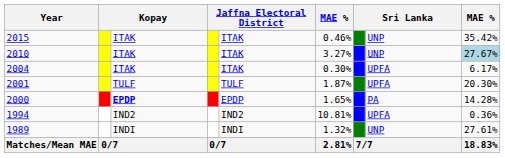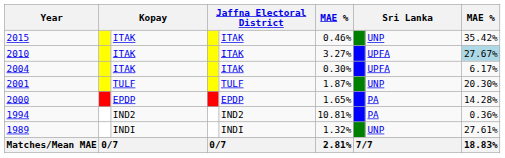 <table class="wikitable">
 <tr>
 <th>Year</th>
 <th colspan="2" width="144px">Kopay</th>
 <th colspan="2" width="144px"><a href='#'>Jaffna Electoral District</a></th>
 <th><a href='#'>MAE</a> %</th>
 <th colspan="2" width="144px">Sri Lanka</th>
 <th>MAE %</th>
 </tr>
 <tr>
 <td><a href='#'>2015</a></td>
 <td style="background-color:yellow;" width="10px"></td>
 <td style="text-align:left;"><a href='#'>ITAK</a></td>
 <td style="background-color:yellow;" width="10px"></td>
 <td style="text-align:left;"><a href='#'>ITAK</a></td>
 <td style="text-align:right;">0.46%</td>
 <td style="background-color:green;" width="10px"></td>
 <td style="text-align:left;"><a href='#'>UNP</a></td>
 <td style="text-align:right;">35.42%</td>
 </tr>
 <tr>
 <td><a href='#'>2010</a></td>
 <td style="background-color:yellow;" width="10px"></td>
 <td style="text-align:left;"><a href='#'>ITAK</a></td>
 <td style="background-color:yellow;" width="10px"></td>
 <td style="text-align:left;"><a href='#'>ITAK</a></td>
 <td style="text-align:right;">3.27%</td>
 <td style="background-color:blue;" width="10px"></td>
-<td style="text-align:left;"><a href='#'>UNP</a></td>
+<td style="text-align:left;"><a href='#'>UPFA</a></td>
 <td style="background: lightblue; text-align:right;">27.67%</td>
 </tr>
 <tr>
 <td><a href='#'>2004</a></td>
 <td style="background-color:yellow;" width="10px"></td>
 <td style="text-align:left;"><a href='#'>ITAK</a></td>
 <td style="background-color:yellow;" width="10px"></td>
 <td style="text-align:left;"><a href='#'>ITAK</a></td>
 <td style="text-align:right;">0.30%</td>
 <td style="background-color:blue;" width="10px"></td>
 <td style="text-align:left;"><a href='#'>UPFA</a></td>
 <td style="text-align:right;">6.17%</td>
 </tr>
 <tr>
 <td><a href='#'>2001</a></td>
 <td style="background-color:yellow;" width="10px"></td>
 <td style="text-align:left;"><a href='#'>TULF</a></td>
 <td style="background-color:yellow;" width="10px"></td>
 <td style="text-align:left;"><a href='#'>TULF</a></td>
 <td style="text-align:right;">1.87%</td>
 <td style="background-color:green;" width="10px"></td>
-<td style="text-align:left;"><a href='#'>UPFA</a></td>
+<td style="text-align:left;"><a href='#'>UNP</a></td>
 <td style="text-align:right;">20.30%</td>
 </tr>
 <tr>
 <td><a href='#'>2000</a></td>
 <td style="background-color:red;" width="10px"></td>
-<td style="text-align:left;"><strong><a href='#'>EPDP</a></strong></td>
+<td style="text-align:left;"><a href='#'>EPDP</a></td>
 <td style="background-color:red;" width="10px"></td>
 <td style="text-align:left;"><a href='#'>EPDP</a></td>
 <td style="text-align:right;">1.65%</td>
 <td style="background-color:blue;" width="10px"></td>
 <td style="text-align:left;"><a href='#'>PA</a></td>
 <td style="text-align:right;">14.28%</td>
 </tr>
 <tr>
 <td><a href='#'>1994</a></td>
 <td style="background-color:white;" width="10px"></td>
 <td style="text-align:left;">IND2</td>
 <td style="background-color:white;" width="10px"></td>
 <td style="text-align:left;">IND2</td>
 <td style="text-align:right;">10.81%</td>
 <td style="background-color:blue;" width="10px"></td>
-<td style="text-align:left;"><a href='#'>UPFA</a></td>
+<td style="text-align:left;"><a href='#'>PA</a></td>
 <td style="text-align:right;">0.36%</td>
 </tr>
 <tr>
 <td><a href='#'>1989</a></td>
 <td style="background-color:white;" width="10px"></td>
 <td style="text-align:left;">INDI</td>
 <td style="background-color:white;" width="10px"></td>
 <td style="text-align:left;">INDI</td>
 <td style="text-align:right;">1.32%</td>
 <td style="background-color:green;" width="10px"></td>
 <td style="text-align:left;"><a href='#'>UNP</a></td>
 <td style="text-align:right;">27.61%</td>
 </tr>
 <tr>
 <th>Matches/Mean MAE</th>
 <th style="text-align:left;"colspan="2" width="144px">0/7</th>
 <th style="text-align:left;"colspan="2" width="144px">0/7</th>
 <th style="text-align:right;">2.81%</th>
 <th style="text-align:left;"colspan="2" width="144px">7/7</th>
 <th style="text-align:right;">18.83%</th>
 </tr>
 </table>
